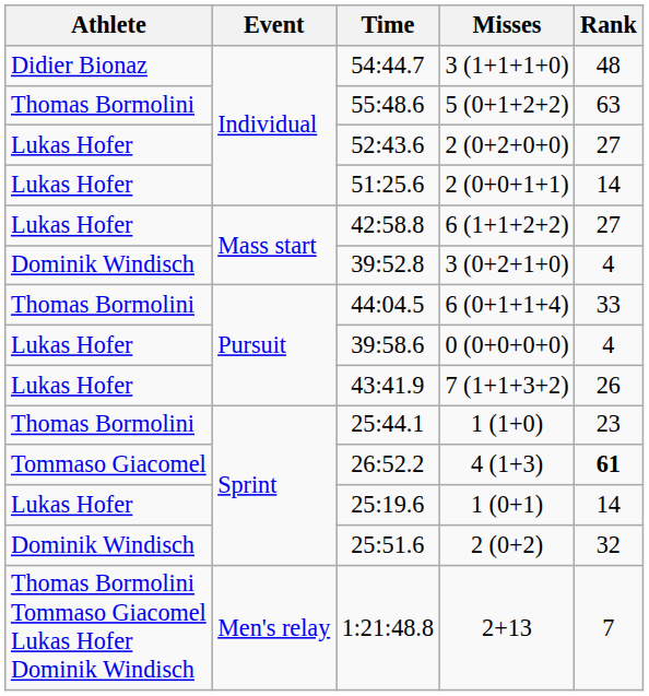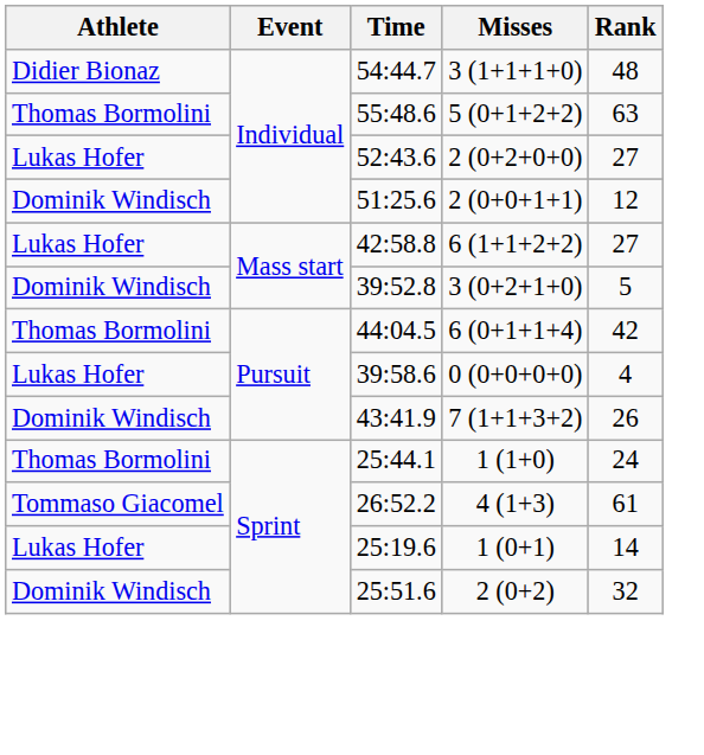 <table class="wikitable" style="font-size:90%;text-align:center;">
 <tr>
 <th>Athlete</th>
 <th>Event</th>
 <th>Time</th>
 <th>Misses</th>
 <th>Rank</th>
 </tr>
 <tr>
 <td align=left><a href='#'>Didier Bionaz</a></td>
 <td align=left rowspan=4><a href='#'>Individual</a></td>
 <td>54:44.7</td>
 <td>3 (1+1+1+0)</td>
 <td>48</td>
 </tr>
 <tr>
 <td align=left><a href='#'>Thomas Bormolini</a></td>
 <td>55:48.6</td>
 <td>5 (0+1+2+2)</td>
 <td>63</td>
 </tr>
 <tr>
 <td align=left><a href='#'>Lukas Hofer</a></td>
 <td>52:43.6</td>
 <td>2 (0+2+0+0)</td>
 <td>27</td>
 </tr>
 <tr>
-<td align=left><a href='#'>Lukas Hofer</a></td>
+<td align=left><a href='#'>Dominik Windisch</a></td>
 <td>51:25.6</td>
 <td>2 (0+0+1+1)</td>
-<td>14</td>
+<td>12</td>
 </tr>
 <tr>
 <td align=left><a href='#'>Lukas Hofer</a></td>
 <td align=left rowspan=2><a href='#'>Mass start</a></td>
 <td>42:58.8</td>
 <td>6 (1+1+2+2)</td>
 <td>27</td>
 </tr>
 <tr>
 <td align=left><a href='#'>Dominik Windisch</a></td>
 <td>39:52.8</td>
 <td>3 (0+2+1+0)</td>
-<td>4</td>
+<td>5</td>
 </tr>
 <tr>
 <td align=left><a href='#'>Thomas Bormolini</a></td>
 <td align=left rowspan=3><a href='#'>Pursuit</a></td>
 <td>44:04.5</td>
 <td>6 (0+1+1+4)</td>
-<td>33</td>
+<td>42</td>
 </tr>
 <tr>
 <td align=left><a href='#'>Lukas Hofer</a></td>
 <td>39:58.6</td>
 <td>0 (0+0+0+0)</td>
 <td>4</td>
 </tr>
 <tr>
-<td align=left><a href='#'>Lukas Hofer</a></td>
+<td align=left><a href='#'>Dominik Windisch</a></td>
 <td>43:41.9</td>
 <td>7 (1+1+3+2)</td>
 <td>26</td>
 </tr>
 <tr>
 <td align=left><a href='#'>Thomas Bormolini</a></td>
 <td align=left rowspan=4><a href='#'>Sprint</a></td>
 <td>25:44.1</td>
 <td>1 (1+0)</td>
-<td>23</td>
+<td>24</td>
 </tr>
 <tr>
 <td align=left><a href='#'>Tommaso Giacomel</a></td>
 <td>26:52.2</td>
 <td>4 (1+3)</td>
-<td><strong>61</strong></td>
+<td>61</td>
 </tr>
 <tr>
 <td align=left><a href='#'>Lukas Hofer</a></td>
 <td>25:19.6</td>
 <td>1 (0+1)</td>
 <td>14</td>
 </tr>
 <tr>
 <td align=left><a href='#'>Dominik Windisch</a></td>
 <td>25:51.6</td>
 <td>2 (0+2)</td>
 <td>32</td>
 </tr>
-<tr>
-<td align=left><a href='#'>Thomas Bormolini</a><br><a href='#'>Tommaso Giacomel</a><br><a href='#'>Lukas Hofer</a><br><a href='#'>Dominik Windisch</a></td>
-<td align=left><a href='#'>Men's relay</a></td>
-<td>1:21:48.8</td>
-<td>2+13</td>
-<td>7</td>
-</tr>
 </table>
